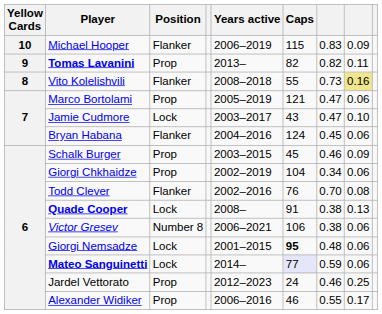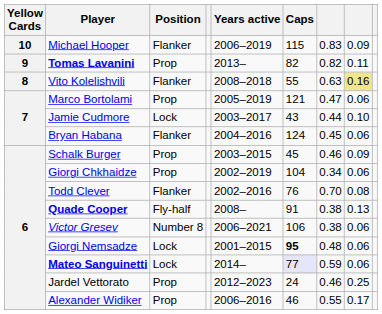 <table class="wikitable sortable">
 <tr align="left">
 <th>Yellow<br>Cards</th>
 <th>Player</th>
 <th>Position</th>
 <th></th>
 <th>Years active</th>
 <th>Caps</th>
 <th></th>
 <th></th>
 <th></th>
 </tr>
 <tr>
 <th rowspan=1>10</th>
 <td><a href='#'>Michael Hooper</a></td>
 <td>Flanker</td>
 <td></td>
 <td>2006–2019</td>
 <td>115</td>
 <td>0.83</td>
 <td>0.09</td>
 <td></td>
 </tr>
 <tr>
 <th>9</th>
 <td><strong><a href='#'>Tomas Lavanini</a></strong></td>
 <td>Prop</td>
 <td></td>
 <td>2013–</td>
 <td>82</td>
 <td>0.82</td>
 <td>0.11</td>
 <td></td>
 </tr>
 <tr>
 <th rowspan=1>8</th>
 <td><a href='#'>Vito Kolelishvili</a></td>
 <td>Flanker</td>
 <td></td>
 <td>2008–2018</td>
 <td>55</td>
-<td>0.73</td>
+<td>0.63</td>
 <td style="background: khaki;">0.16</td>
 <td></td>
 </tr>
 <tr>
 <th rowspan="3">7</th>
 <td><a href='#'>Marco Bortolami</a></td>
 <td>Prop</td>
 <td></td>
 <td>2005–2019</td>
 <td>121</td>
 <td>0.47</td>
 <td>0.06</td>
 <td></td>
 </tr>
 <tr>
 <td><a href='#'>Jamie Cudmore</a></td>
 <td>Lock</td>
 <td></td>
 <td>2003–2017</td>
 <td>43</td>
-<td>0.47</td>
+<td>0.44</td>
 <td>0.10</td>
 <td></td>
 </tr>
 <tr>
 <td><a href='#'>Bryan Habana</a></td>
 <td>Flanker</td>
 <td></td>
 <td>2004–2016</td>
 <td>124</td>
 <td>0.45</td>
 <td>0.06</td>
 <td></td>
 </tr>
 <tr>
 <th rowspan=9>6</th>
 <td><a href='#'>Schalk Burger</a></td>
 <td>Prop</td>
 <td></td>
 <td>2003–2015</td>
 <td>45</td>
 <td>0.46</td>
 <td>0.09</td>
 <td></td>
 </tr>
 <tr>
 <td><a href='#'>Giorgi Chkhaidze</a></td>
 <td>Prop</td>
 <td></td>
 <td>2002–2019</td>
 <td>104</td>
 <td>0.34</td>
 <td>0.06</td>
 <td></td>
 </tr>
 <tr>
 <td><a href='#'>Todd Clever</a></td>
 <td>Flanker</td>
 <td></td>
 <td>2002–2016</td>
 <td>76</td>
 <td>0.70</td>
 <td>0.08</td>
 <td></td>
 </tr>
 <tr>
 <td><strong><a href='#'>Quade Cooper</a></strong></td>
-<td>Lock</td>
+<td>Fly-half</td>
 <td></td>
 <td>2008–</td>
 <td>91</td>
 <td>0.38</td>
 <td>0.13</td>
 <td></td>
 </tr>
 <tr>
 <td><em><a href='#'>Victor Gresev</a></em></td>
 <td>Number 8</td>
 <td></td>
 <td>2006–2021</td>
 <td>106</td>
 <td>0.38</td>
 <td>0.06</td>
 <td></td>
 </tr>
 <tr>
 <td><a href='#'>Giorgi Nemsadze</a></td>
 <td>Lock</td>
 <td></td>
 <td>2001–2015</td>
 <td><strong>95</strong></td>
 <td>0.48</td>
 <td>0.06</td>
 <td></td>
 </tr>
 <tr>
 <td><strong><a href='#'>Mateo Sanguinetti</a></strong></td>
 <td>Lock</td>
 <td></td>
 <td>2014–</td>
 <td style="background: lavender;">77</td>
 <td>0.59</td>
 <td>0.06</td>
 <td></td>
 </tr>
 <tr>
 <td>Jardel Vettorato</td>
 <td>Prop</td>
 <td></td>
 <td>2012–2023</td>
 <td>24</td>
 <td>0.46</td>
 <td>0.25</td>
 <td></td>
 </tr>
 <tr>
 <td><a href='#'>Alexander Widiker</a></td>
 <td>Prop</td>
 <td></td>
 <td>2006–2016</td>
 <td>46</td>
 <td>0.55</td>
 <td>0.17</td>
 <td></td>
 </tr>
 </table>
